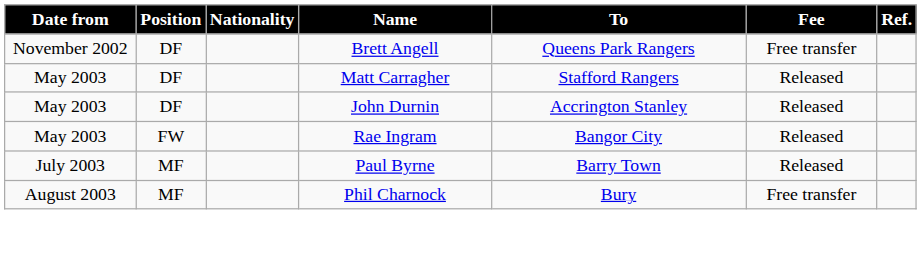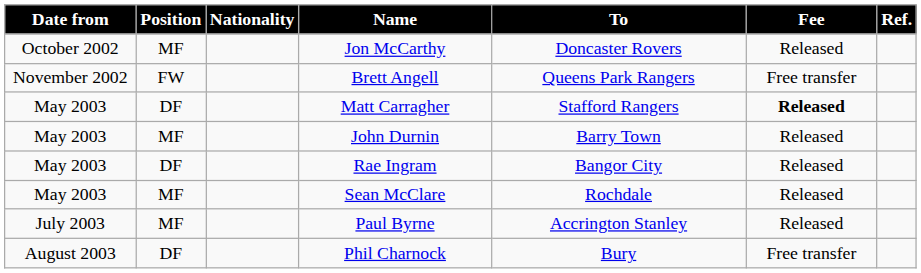 <table class="wikitable" style="text-align:center; font-size:90%; ">
 <tr>
 <th style="background:#000000; color:white; width:100px;">Date from</th>
 <th style="background:#000000; color:white; width:50px;">Position</th>
 <th style="background:#000000; color:white; width:50px;">Nationality</th>
 <th style="background:#000000; color:white; width:150px;">Name</th>
 <th style="background:#000000; color:white; width:200px;">To</th>
 <th style="background:#000000; color:white; width:100px;">Fee</th>
 <th style="background:#000000; color:white; width:25px;">Ref.</th>
 </tr>
 <tr>
+<td>October 2002</td>
+<td>MF</td>
+<td></td>
+<td><a href='#'>Jon McCarthy</a></td>
+<td><a href='#'>Doncaster Rovers</a></td>
+<td>Released</td>
+<td></td>
+</tr>
+<tr>
 <td>November 2002</td>
-<td>DF</td>
+<td>FW</td>
 <td></td>
 <td><a href='#'>Brett Angell</a></td>
 <td><a href='#'>Queens Park Rangers</a></td>
 <td>Free transfer</td>
 <td></td>
 </tr>
 <tr>
 <td>May 2003</td>
 <td>DF</td>
 <td></td>
 <td><a href='#'>Matt Carragher</a></td>
 <td><a href='#'>Stafford Rangers</a></td>
+<td><strong>Released</strong></td>
+<td></td>
+</tr>
+<tr>
+<td>May 2003</td>
+<td>MF</td>
+<td></td>
+<td><a href='#'>John Durnin</a></td>
+<td> <a href='#'>Barry Town</a></td>
 <td>Released</td>
 <td></td>
 </tr>
 <tr>
 <td>May 2003</td>
 <td>DF</td>
 <td></td>
-<td><a href='#'>John Durnin</a></td>
-<td><a href='#'>Accrington Stanley</a></td>
+<td><a href='#'>Rae Ingram</a></td>
+<td> <a href='#'>Bangor City</a></td>
 <td>Released</td>
 <td></td>
 </tr>
 <tr>
 <td>May 2003</td>
-<td>FW</td>
+<td>MF</td>
 <td></td>
-<td><a href='#'>Rae Ingram</a></td>
-<td> <a href='#'>Bangor City</a></td>
+<td><a href='#'>Sean McClare</a></td>
+<td><a href='#'>Rochdale</a></td>
 <td>Released</td>
 <td></td>
 </tr>
 <tr>
 <td>July 2003</td>
 <td>MF</td>
 <td></td>
 <td><a href='#'>Paul Byrne</a></td>
-<td> <a href='#'>Barry Town</a></td>
+<td><a href='#'>Accrington Stanley</a></td>
 <td>Released</td>
 <td></td>
 </tr>
 <tr>
 <td>August 2003</td>
-<td>MF</td>
+<td>DF</td>
 <td></td>
 <td><a href='#'>Phil Charnock</a></td>
 <td><a href='#'>Bury</a></td>
 <td>Free transfer</td>
 <td></td>
 </tr>
 </table>
